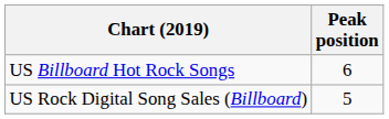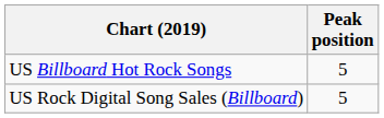 <table class="wikitable plainrowheaders sortable">
 <tr>
 <th align="left">Chart (2019)</th>
 <th align="center">Peak<br>position</th>
 </tr>
 <tr>
 <td>US <a href='#'><em>Billboard</em> Hot Rock Songs</a></td>
-<td align="center">6</td>
+<td align="center">5</td>
 </tr>
 <tr>
 <td>US Rock Digital Song Sales (<em><a href='#'>Billboard</a></em>)</td>
 <td align="center">5</td>
 </tr>
 </table>
